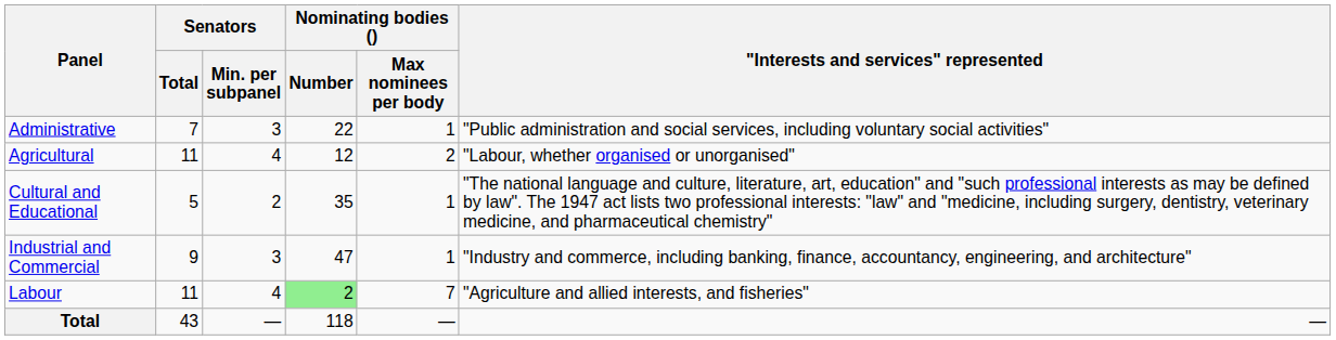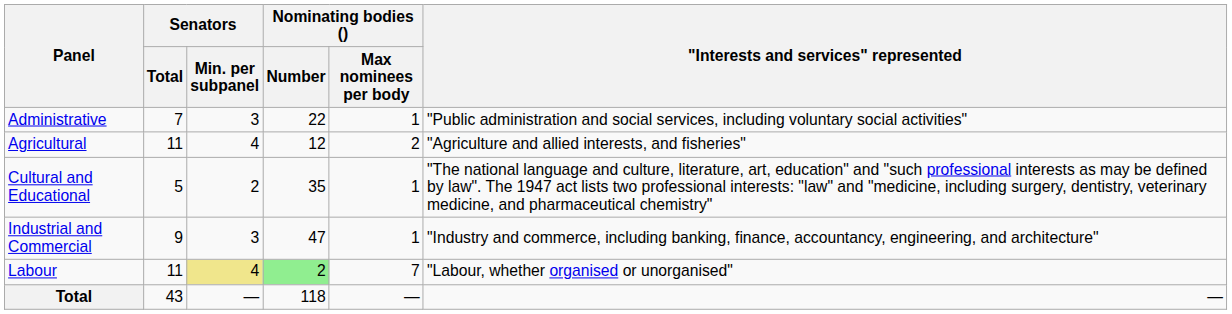 <table class="wikitable sortable" style="text-align: right;">
 <tr>
 <th rowspan=2>Panel</th>
 <th colspan=2>Senators</th>
 <th colspan=2>Nominating bodies ()</th>
 <th rowspan=2 class="unsortable">"Interests and services" represented</th>
 </tr>
 <tr>
 <th>Total</th>
 <th>Min. per<br>subpanel</th>
 <th>Number</th>
 <th>Max nominees<br>per body</th>
 </tr>
 <tr>
 <td align="left"><a href='#'>Administrative</a></td>
 <td>7</td>
 <td>3</td>
 <td>22</td>
 <td>1</td>
 <td align="left">"Public administration and social services, including voluntary social activities"</td>
 </tr>
 <tr>
 <td align="left"><a href='#'>Agricultural</a></td>
 <td>11</td>
 <td>4</td>
 <td>12</td>
 <td>2</td>
-<td align="left">"Labour, whether <a href='#'>organised</a> or unorganised"</td>
+<td align="left">"Agriculture and allied interests, and fisheries"</td>
 </tr>
 <tr>
 <td align="left"><a href='#'>Cultural and Educational</a></td>
 <td>5</td>
 <td>2</td>
 <td>35</td>
 <td>1</td>
 <td align="left">"The national language  and culture, literature, art, education" and "such <a href='#'>professional</a> interests as may be defined by law". The 1947 act lists two professional interests: "law" and "medicine, including surgery, dentistry, veterinary medicine, and pharmaceutical chemistry"</td>
 </tr>
 <tr>
 <td align="left"><a href='#'>Industrial and Commercial</a></td>
 <td>9</td>
 <td>3</td>
 <td>47</td>
 <td>1</td>
 <td align="left">"Industry and commerce, including banking, finance, accountancy, engineering, and architecture"</td>
 </tr>
 <tr>
 <td align="left"><a href='#'>Labour</a></td>
 <td>11</td>
-<td>4</td>
+<td style="background: khaki;">4</td>
 <td style="background: lightgreen;">2</td>
 <td>7</td>
-<td align="left">"Agriculture and allied interests, and fisheries"</td>
+<td align="left">"Labour, whether <a href='#'>organised</a> or unorganised"</td>
 </tr>
 <tr class="sortbottom">
 <th>Total</th>
 <td>43</td>
 <td>—</td>
 <td>118</td>
 <td>—</td>
 <td>—</td>
 </tr>
 </table>
